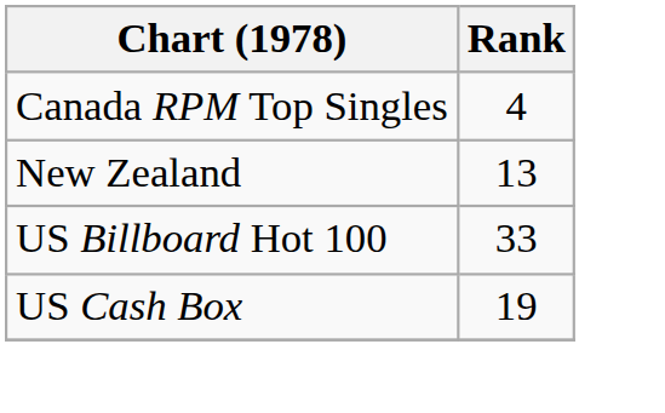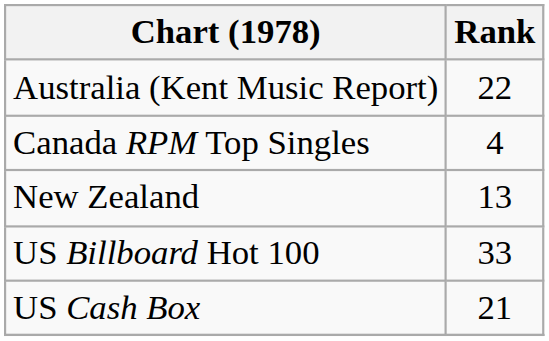 <table class="wikitable sortable">
 <tr>
 <th align="left">Chart (1978)</th>
 <th style="text-align:center;">Rank</th>
+</tr>
+<tr>
+<td>Australia (Kent Music Report)</td>
+<td style="text-align:center;">22</td>
 </tr>
 <tr>
 <td>Canada <em>RPM</em> Top Singles</td>
 <td style="text-align:center;">4</td>
 </tr>
 <tr>
 <td>New Zealand </td>
 <td style="text-align:center;">13</td>
 </tr>
 <tr>
 <td>US <em>Billboard</em> Hot 100 </td>
 <td style="text-align:center;">33</td>
 </tr>
 <tr>
 <td>US <em>Cash Box</em> </td>
-<td style="text-align:center;">19</td>
+<td style="text-align:center;">21</td>
 </tr>
 <tr>
 </tr>
 </table>
